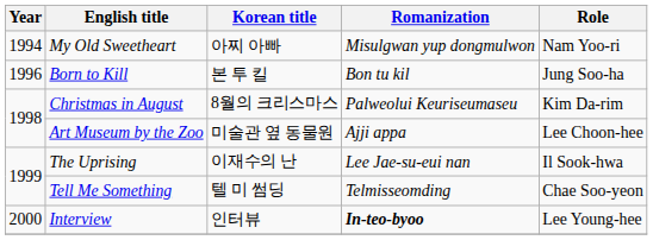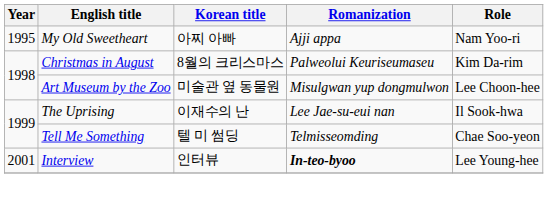 <table class="wikitable">
 <tr>
 <th>Year</th>
 <th>English title</th>
 <th><a href='#'>Korean title</a></th>
 <th><a href='#'>Romanization</a></th>
 <th>Role</th>
 </tr>
 <tr>
-<td>1994</td>
+<td>1995</td>
 <td><em>My Old Sweetheart</em></td>
 <td>아찌 아빠</td>
-<td><em>Misulgwan yup dongmulwon</em></td>
+<td><em>Ajji appa</em></td>
 <td>Nam Yoo-ri</td>
-</tr>
-<tr>
-<td>1996</td>
-<td><em><a href='#'>Born to Kill</a></em></td>
-<td>본 투 킬</td>
-<td><em>Bon tu kil </em></td>
-<td>Jung Soo-ha</td>
 </tr>
 <tr>
 <td rowspan=2>1998</td>
 <td><em><a href='#'>Christmas in August</a></em></td>
 <td>8월의 크리스마스</td>
 <td><em>Palweolui Keuriseumaseu</em></td>
 <td>Kim Da-rim</td>
 </tr>
 <tr>
 <td><em><a href='#'>Art Museum by the Zoo</a></em></td>
 <td>미술관 옆 동물원</td>
-<td><em>Ajji appa</em></td>
+<td><em>Misulgwan yup dongmulwon</em></td>
 <td>Lee Choon-hee</td>
 </tr>
 <tr>
 <td rowspan=2>1999</td>
 <td><em>The Uprising</em></td>
 <td>이재수의 난</td>
 <td><em>Lee Jae-su-eui nan</em></td>
 <td>Il Sook-hwa</td>
 </tr>
 <tr>
 <td><em><a href='#'>Tell Me Something</a></em></td>
 <td>텔 미 썸딩</td>
 <td><em>Telmisseomding</em></td>
 <td>Chae Soo-yeon</td>
 </tr>
 <tr>
-<td>2000</td>
+<td>2001</td>
 <td><em><a href='#'>Interview</a></em></td>
 <td>인터뷰</td>
 <td><strong><em>In-teo-byoo</em></strong></td>
 <td>Lee Young-hee</td>
 </tr>
 <tr>
 </tr>
 </table>
